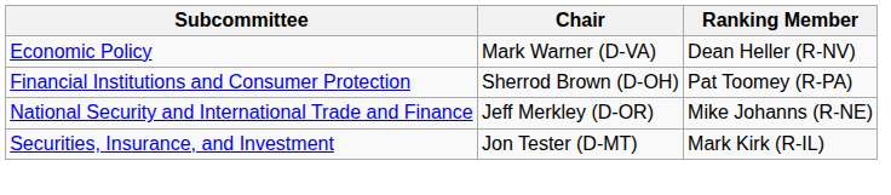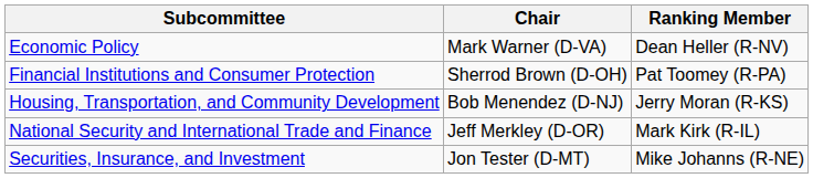 <table class="wikitable">
 <tr>
 <th>Subcommittee</th>
 <th>Chair</th>
 <th>Ranking Member</th>
 </tr>
 <tr>
 <td><a href='#'>Economic Policy</a></td>
 <td>Mark Warner (D-VA)</td>
 <td>Dean Heller (R-NV)</td>
 </tr>
 <tr>
 <td><a href='#'>Financial Institutions and Consumer Protection</a></td>
 <td>Sherrod Brown (D-OH)</td>
 <td>Pat Toomey (R-PA)</td>
 </tr>
 <tr>
+<td><a href='#'>Housing, Transportation, and Community Development</a></td>
+<td>Bob Menendez (D-NJ)</td>
+<td>Jerry Moran (R-KS)</td>
+</tr>
+<tr>
 <td><a href='#'>National Security and International Trade and Finance</a></td>
 <td>Jeff Merkley (D-OR)</td>
-<td>Mike Johanns (R-NE)</td>
+<td>Mark Kirk (R-IL)</td>
 </tr>
 <tr>
 <td><a href='#'>Securities, Insurance, and Investment</a></td>
 <td>Jon Tester (D-MT)</td>
-<td>Mark Kirk (R-IL)</td>
+<td>Mike Johanns (R-NE)</td>
 </tr>
 </table>
